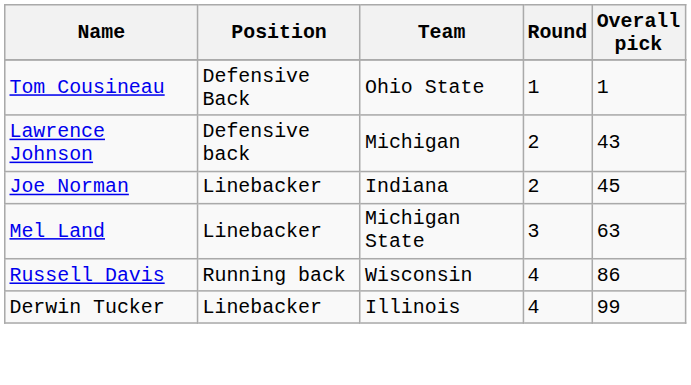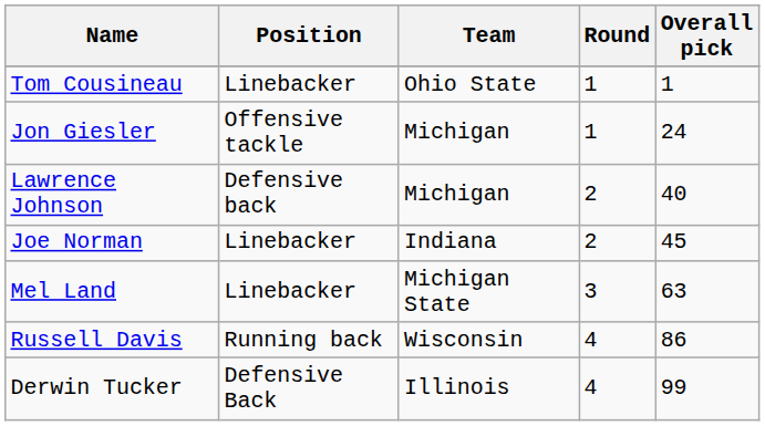 <table class="sortable wikitable">
 <tr>
 <th width="120">Name</th>
 <th width="100">Position</th>
 <th width="100">Team</th>
 <th width="25">Round</th>
 <th width="25">Overall pick</th>
 </tr>
 <tr align="left" bgcolor="">
 </tr>
 <tr>
 <td><a href='#'>Tom Cousineau</a></td>
-<td>Defensive Back</td>
+<td>Linebacker</td>
 <td>Ohio State</td>
 <td>1</td>
 <td>1</td>
+</tr>
+<tr>
+<td><a href='#'>Jon Giesler</a></td>
+<td>Offensive tackle</td>
+<td>Michigan</td>
+<td>1</td>
+<td>24</td>
 </tr>
 <tr>
 <td><a href='#'>Lawrence Johnson</a></td>
 <td>Defensive back</td>
 <td>Michigan</td>
 <td>2</td>
-<td>43</td>
+<td>40</td>
 </tr>
 <tr>
 <td><a href='#'>Joe Norman</a></td>
 <td>Linebacker</td>
 <td>Indiana</td>
 <td>2</td>
 <td>45</td>
 </tr>
 <tr>
 <td><a href='#'>Mel Land</a></td>
 <td>Linebacker</td>
 <td>Michigan State</td>
 <td>3</td>
 <td>63</td>
 </tr>
 <tr>
 <td><a href='#'>Russell Davis</a></td>
 <td>Running back</td>
 <td>Wisconsin</td>
 <td>4</td>
 <td>86</td>
 </tr>
 <tr>
 <td>Derwin Tucker</td>
-<td>Linebacker</td>
+<td>Defensive Back</td>
 <td>Illinois</td>
 <td>4</td>
 <td>99</td>
 </tr>
 </table>
